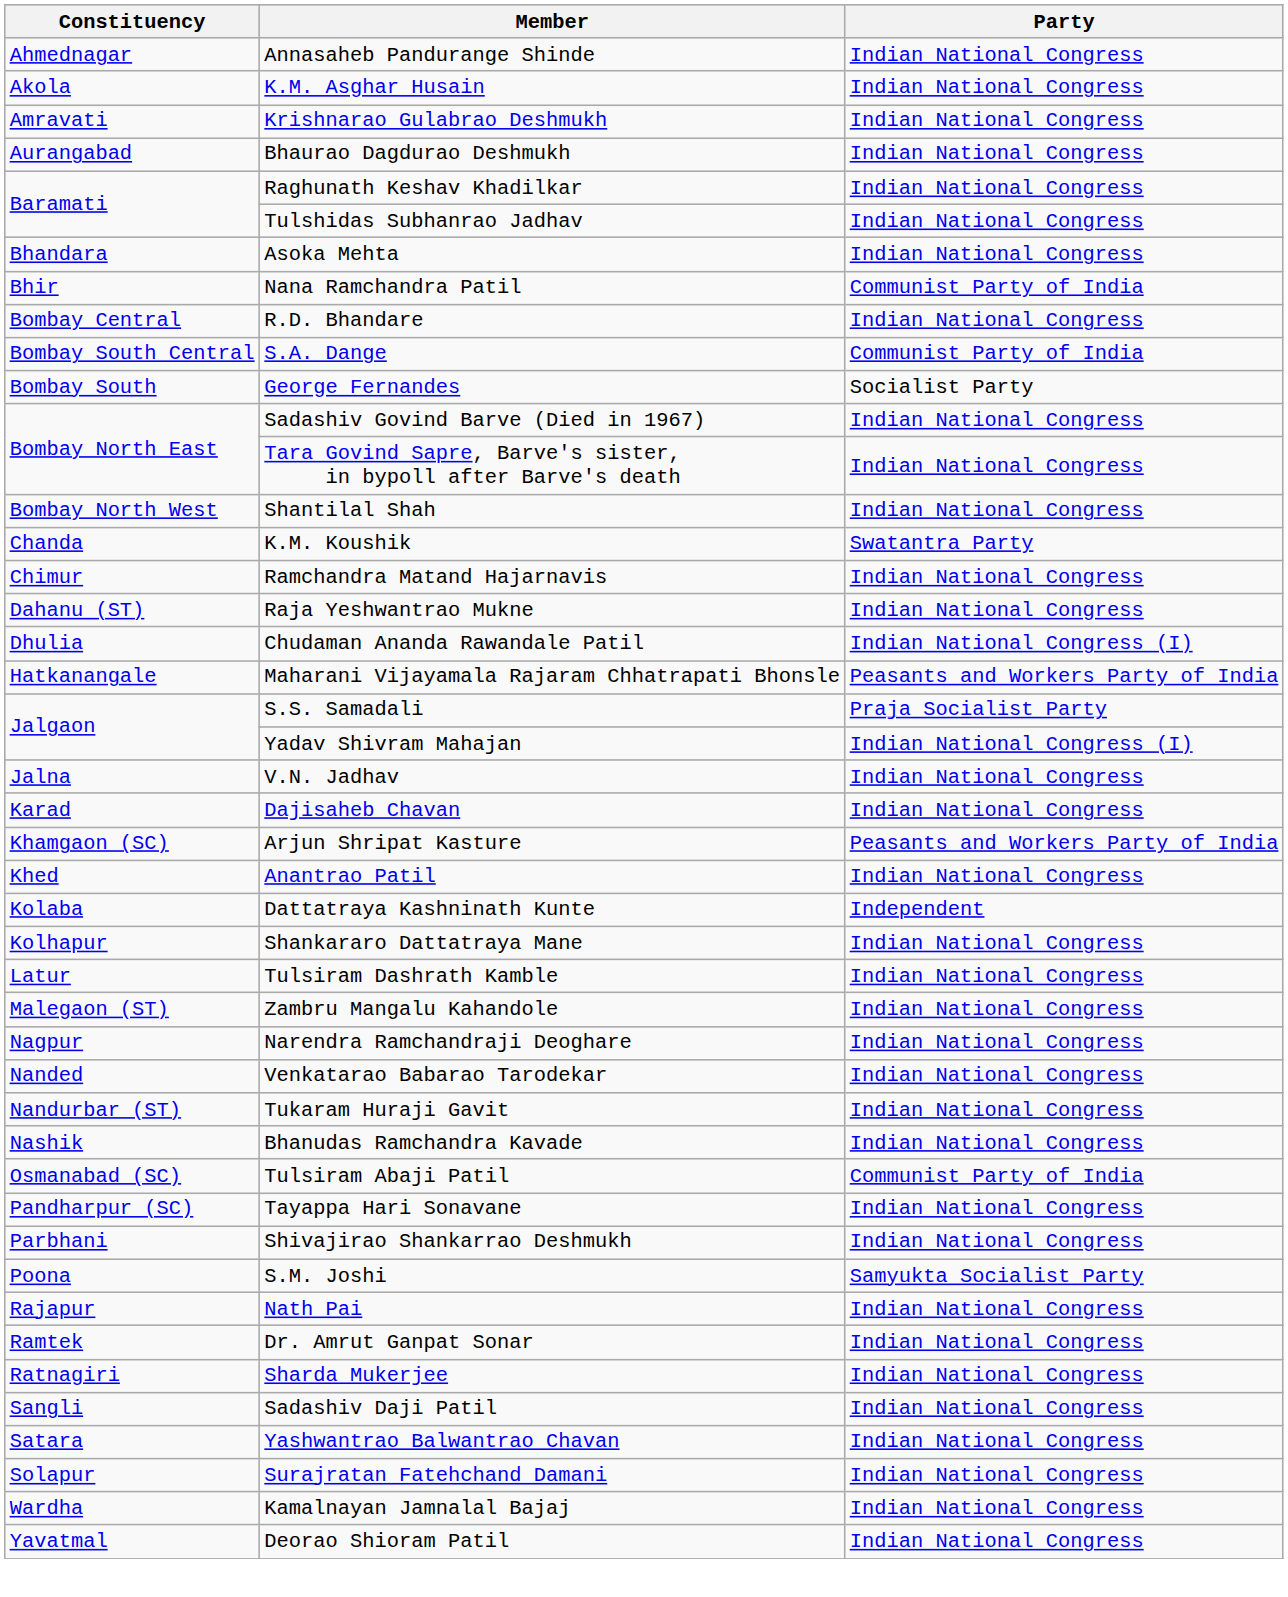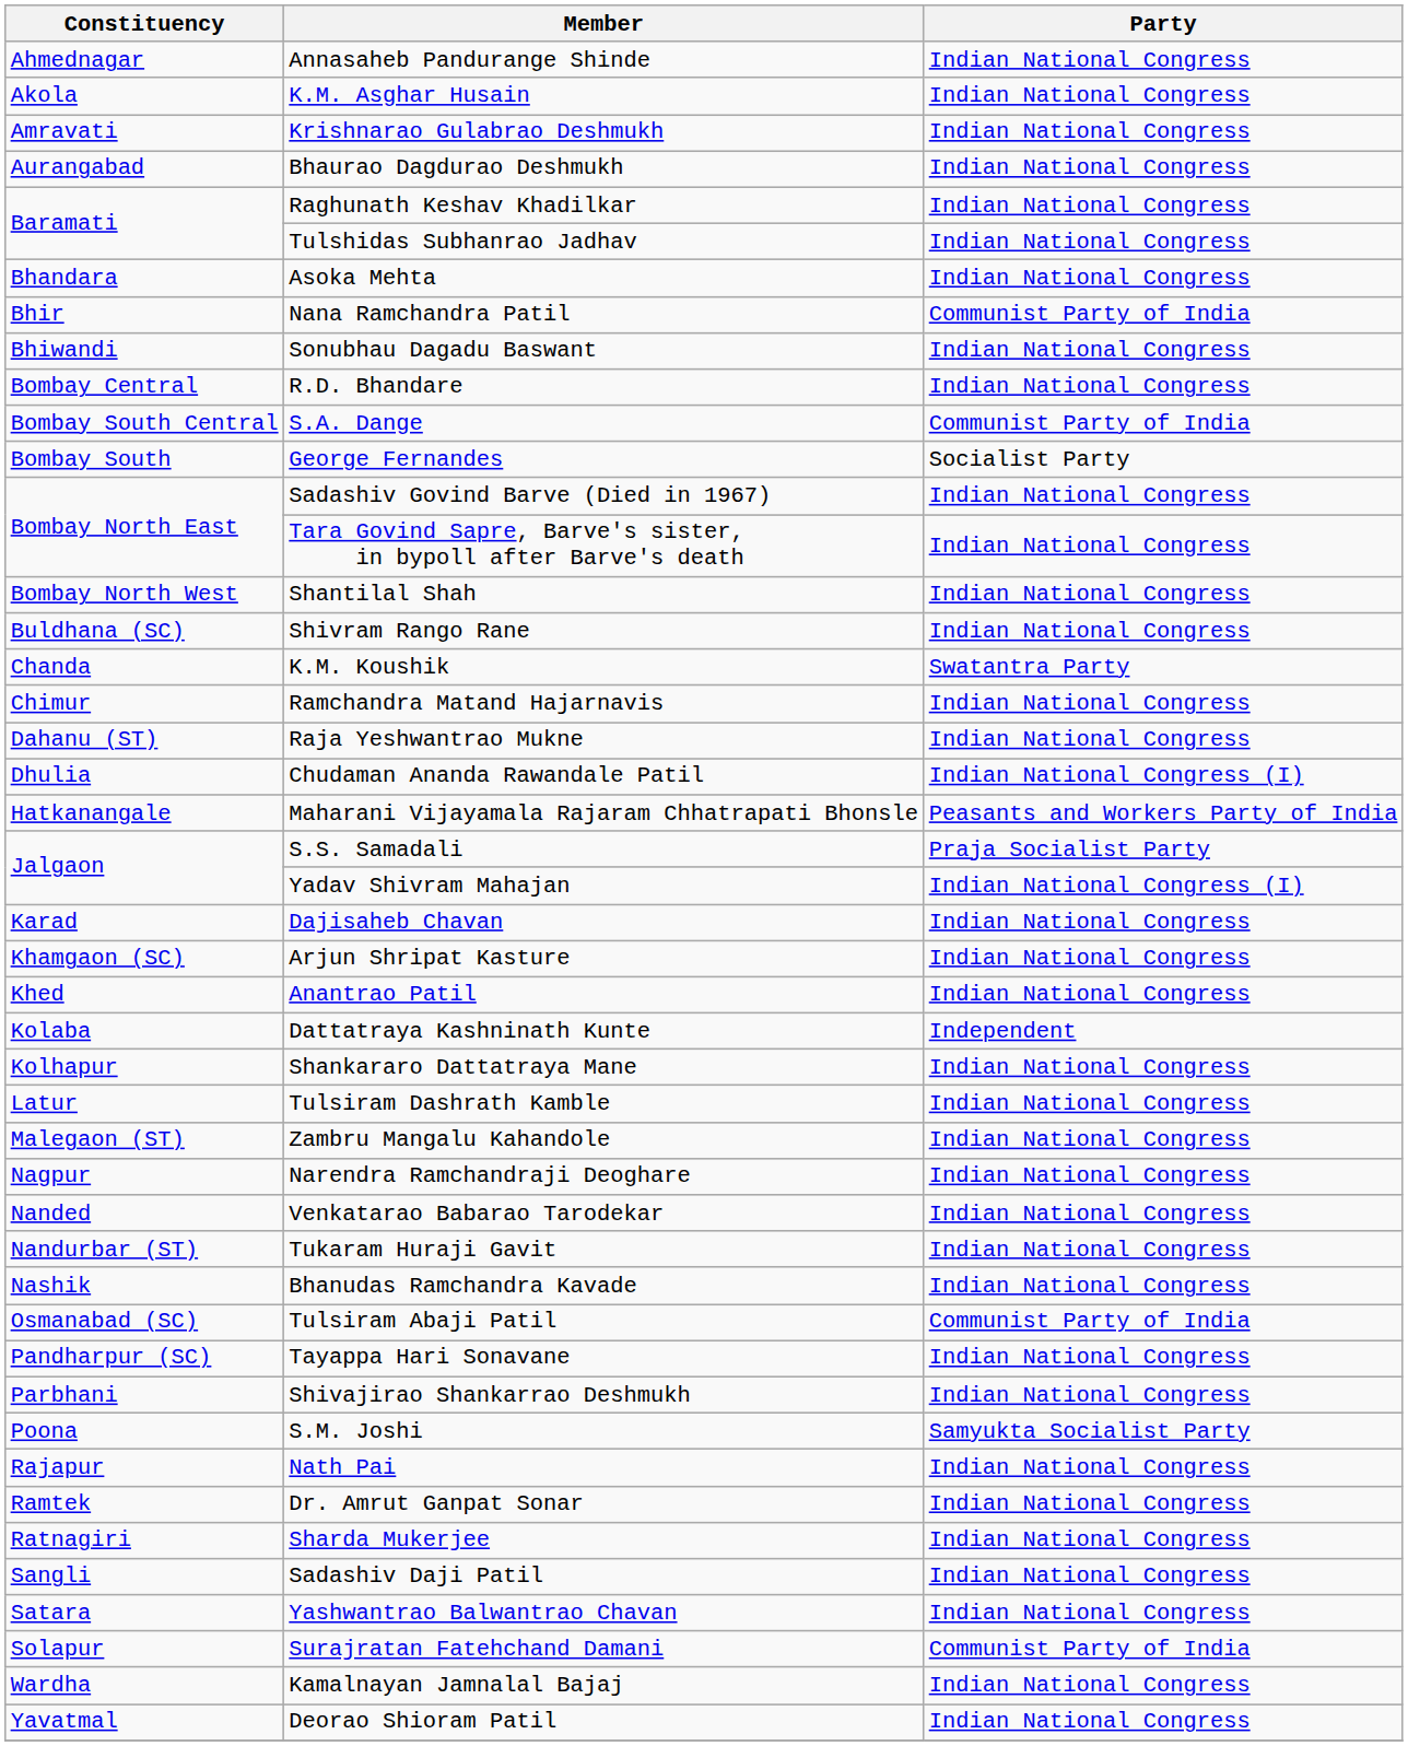 <table class="wikitable sortable">
 <tr>
 <th>Constituency</th>
 <th>Member</th>
 <th>Party</th>
 </tr>
 <tr>
 <td><a href='#'>Ahmednagar</a></td>
 <td>Annasaheb Pandurange Shinde</td>
 <td><a href='#'>Indian National Congress</a></td>
 </tr>
 <tr>
 <td><a href='#'>Akola</a></td>
 <td><a href='#'>K.M. Asghar Husain</a></td>
 <td><a href='#'>Indian National Congress</a></td>
 </tr>
 <tr>
 <td><a href='#'>Amravati</a></td>
 <td><a href='#'>Krishnarao Gulabrao Deshmukh</a></td>
 <td><a href='#'>Indian National Congress</a></td>
 </tr>
 <tr>
 <td><a href='#'>Aurangabad</a></td>
 <td>Bhaurao Dagdurao Deshmukh</td>
 <td><a href='#'>Indian National Congress</a></td>
 </tr>
 <tr>
 <td rowspan=2><a href='#'>Baramati</a></td>
 <td>Raghunath Keshav Khadilkar</td>
 <td><a href='#'>Indian National Congress</a></td>
 </tr>
 <tr>
 <td>Tulshidas Subhanrao Jadhav</td>
 <td><a href='#'>Indian National Congress</a></td>
 </tr>
 <tr>
 <td><a href='#'>Bhandara</a></td>
 <td>Asoka Mehta</td>
 <td><a href='#'>Indian National Congress</a></td>
 </tr>
 <tr>
 <td><a href='#'>Bhir</a></td>
 <td>Nana Ramchandra Patil</td>
 <td><a href='#'>Communist Party of India</a></td>
 </tr>
 <tr>
+<td><a href='#'>Bhiwandi</a></td>
+<td>Sonubhau Dagadu Baswant</td>
+<td><a href='#'>Indian National Congress</a></td>
+</tr>
+<tr>
 <td><a href='#'>Bombay Central</a></td>
 <td>R.D. Bhandare</td>
 <td><a href='#'>Indian National Congress</a></td>
 </tr>
 <tr>
 <td><a href='#'>Bombay South Central</a></td>
 <td><a href='#'>S.A. Dange</a></td>
 <td><a href='#'>Communist Party of India</a></td>
 </tr>
 <tr>
 <td><a href='#'>Bombay South</a></td>
 <td><a href='#'>George Fernandes</a></td>
 <td>Socialist Party</td>
 </tr>
 <tr>
 <td rowspan=2><a href='#'>Bombay North East</a></td>
 <td>Sadashiv Govind Barve  (Died in 1967)</td>
 <td><a href='#'>Indian National Congress</a></td>
 </tr>
 <tr>
 <td><a href='#'>Tara Govind Sapre</a>, Barve's sister, <br>     in bypoll after Barve's death</td>
 <td><a href='#'>Indian National Congress</a></td>
 </tr>
 <tr>
 <td><a href='#'>Bombay North West</a></td>
 <td>Shantilal Shah</td>
+<td><a href='#'>Indian National Congress</a></td>
+</tr>
+<tr>
+<td><a href='#'>Buldhana (SC)</a></td>
+<td>Shivram Rango Rane</td>
 <td><a href='#'>Indian National Congress</a></td>
 </tr>
 <tr>
 <td><a href='#'>Chanda</a></td>
 <td>K.M. Koushik</td>
 <td><a href='#'>Swatantra Party</a></td>
 </tr>
 <tr>
 <td><a href='#'>Chimur</a></td>
 <td>Ramchandra Matand Hajarnavis</td>
 <td><a href='#'>Indian National Congress</a></td>
 </tr>
 <tr>
 <td><a href='#'>Dahanu (ST)</a></td>
 <td>Raja Yeshwantrao Mukne</td>
 <td><a href='#'>Indian National Congress</a></td>
 </tr>
 <tr>
 <td><a href='#'>Dhulia</a></td>
 <td>Chudaman Ananda Rawandale Patil</td>
 <td><a href='#'>Indian National Congress (I)</a></td>
 </tr>
 <tr>
 <td><a href='#'>Hatkanangale</a></td>
 <td>Maharani Vijayamala Rajaram Chhatrapati Bhonsle</td>
 <td><a href='#'>Peasants and Workers Party of India</a></td>
 </tr>
 <tr>
 <td rowspan=2><a href='#'>Jalgaon</a></td>
 <td>S.S. Samadali</td>
 <td><a href='#'>Praja Socialist Party</a></td>
 </tr>
 <tr>
 <td>Yadav Shivram Mahajan</td>
 <td><a href='#'>Indian National Congress (I)</a></td>
 </tr>
 <tr>
-<td><a href='#'>Jalna</a></td>
-<td>V.N. Jadhav</td>
-<td><a href='#'>Indian National Congress</a></td>
-</tr>
-<tr>
 <td><a href='#'>Karad</a></td>
 <td><a href='#'>Dajisaheb Chavan</a></td>
 <td><a href='#'>Indian National Congress</a></td>
 </tr>
 <tr>
 <td><a href='#'>Khamgaon (SC)</a></td>
 <td>Arjun Shripat Kasture</td>
-<td><a href='#'>Peasants and Workers Party of India</a></td>
+<td><a href='#'>Indian National Congress</a></td>
 </tr>
 <tr>
 <td><a href='#'>Khed</a></td>
 <td><a href='#'>Anantrao Patil</a></td>
 <td><a href='#'>Indian National Congress</a></td>
 </tr>
 <tr>
 <td><a href='#'>Kolaba</a></td>
 <td>Dattatraya Kashninath Kunte</td>
 <td><a href='#'>Independent</a></td>
 </tr>
 <tr>
 <td><a href='#'>Kolhapur</a></td>
 <td>Shankararo Dattatraya Mane</td>
 <td><a href='#'>Indian National Congress</a></td>
 </tr>
 <tr>
 <td><a href='#'>Latur</a></td>
 <td>Tulsiram Dashrath Kamble</td>
 <td><a href='#'>Indian National Congress</a></td>
 </tr>
 <tr>
 <td><a href='#'>Malegaon (ST)</a></td>
 <td>Zambru Mangalu Kahandole</td>
 <td><a href='#'>Indian National Congress</a></td>
 </tr>
 <tr>
 <td><a href='#'>Nagpur</a></td>
 <td>Narendra Ramchandraji Deoghare</td>
 <td><a href='#'>Indian National Congress</a></td>
 </tr>
 <tr>
 <td><a href='#'>Nanded</a></td>
 <td>Venkatarao Babarao Tarodekar</td>
 <td><a href='#'>Indian National Congress</a></td>
 </tr>
 <tr>
 <td><a href='#'>Nandurbar (ST)</a></td>
 <td>Tukaram Huraji Gavit</td>
 <td><a href='#'>Indian National Congress</a></td>
 </tr>
 <tr>
 <td><a href='#'>Nashik</a></td>
 <td>Bhanudas Ramchandra Kavade</td>
 <td><a href='#'>Indian National Congress</a></td>
 </tr>
 <tr>
 <td><a href='#'>Osmanabad (SC)</a></td>
 <td>Tulsiram Abaji Patil</td>
 <td><a href='#'>Communist Party of India</a></td>
 </tr>
 <tr>
 <td><a href='#'>Pandharpur (SC)</a></td>
 <td>Tayappa Hari Sonavane</td>
 <td><a href='#'>Indian National Congress</a></td>
 </tr>
 <tr>
 <td><a href='#'>Parbhani</a></td>
 <td>Shivajirao Shankarrao Deshmukh</td>
 <td><a href='#'>Indian National Congress</a></td>
 </tr>
 <tr>
 <td><a href='#'>Poona</a></td>
 <td>S.M. Joshi</td>
 <td><a href='#'>Samyukta Socialist Party</a></td>
 </tr>
 <tr>
 <td><a href='#'>Rajapur</a></td>
 <td><a href='#'>Nath Pai</a></td>
 <td><a href='#'>Indian National Congress</a></td>
 </tr>
 <tr>
 <td><a href='#'>Ramtek</a></td>
 <td>Dr. Amrut Ganpat Sonar</td>
 <td><a href='#'>Indian National Congress</a></td>
 </tr>
 <tr>
 <td><a href='#'>Ratnagiri</a></td>
 <td><a href='#'>Sharda Mukerjee</a></td>
 <td><a href='#'>Indian National Congress</a></td>
 </tr>
 <tr>
 <td><a href='#'>Sangli</a></td>
 <td>Sadashiv Daji Patil</td>
 <td><a href='#'>Indian National Congress</a></td>
 </tr>
 <tr>
 <td><a href='#'>Satara</a></td>
 <td><a href='#'>Yashwantrao Balwantrao Chavan</a></td>
 <td><a href='#'>Indian National Congress</a></td>
 </tr>
 <tr>
 <td><a href='#'>Solapur</a></td>
 <td><a href='#'>Surajratan Fatehchand Damani</a></td>
-<td><a href='#'>Indian National Congress</a></td>
+<td><a href='#'>Communist Party of India</a></td>
 </tr>
 <tr>
 <td><a href='#'>Wardha</a></td>
 <td>Kamalnayan Jamnalal Bajaj</td>
 <td><a href='#'>Indian National Congress</a></td>
 </tr>
 <tr>
 <td><a href='#'>Yavatmal</a></td>
 <td>Deorao Shioram Patil</td>
 <td><a href='#'>Indian National Congress</a></td>
 </tr>
 <tr>
 </tr>
 </table>
